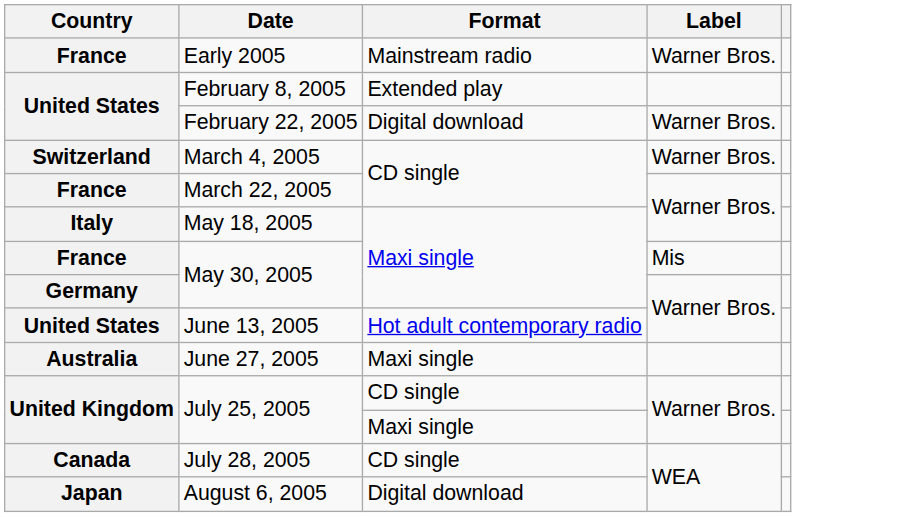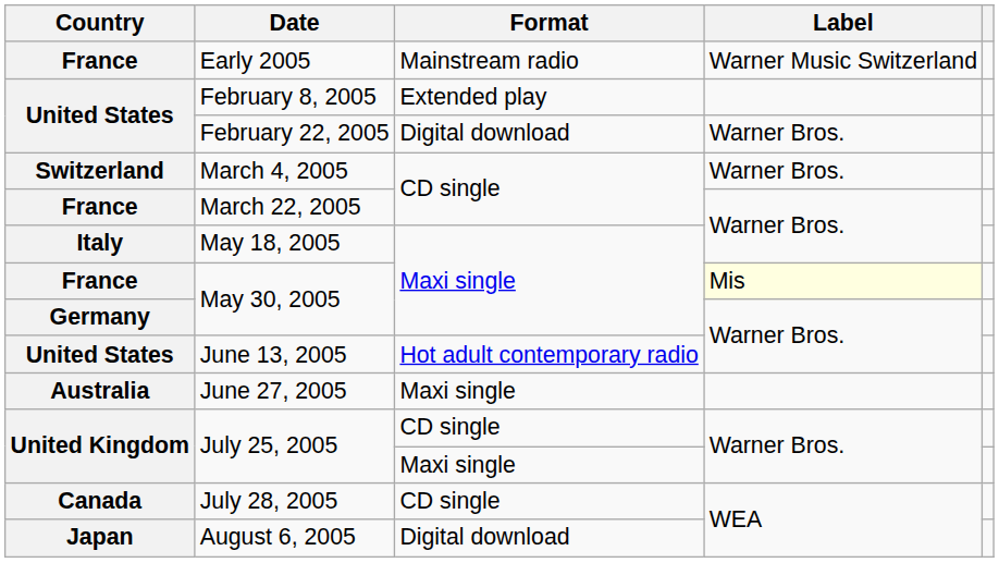 <table class="wikitable plainrowheaders">
 <tr>
 <th scope="col">Country</th>
 <th scope="col">Date</th>
 <th scope="col">Format</th>
 <th scope="col">Label</th>
 <th scope="col"></th>
 </tr>
 <tr>
 <th scope="row">France</th>
 <td>Early 2005</td>
 <td>Mainstream radio</td>
-<td>Warner Bros.</td>
+<td>Warner Music Switzerland</td>
 <td align="center"></td>
 </tr>
 <tr>
 <th scope="row" rowspan="2">United States</th>
 <td>February 8, 2005</td>
 <td>Extended play</td>
 <td></td>
 <td align="center"></td>
 </tr>
 <tr>
 <td>February 22, 2005</td>
 <td>Digital download</td>
 <td>Warner Bros.</td>
 <td align="center"></td>
 </tr>
 <tr>
 <th scope="row">Switzerland</th>
 <td>March 4, 2005</td>
 <td rowspan="2">CD single</td>
 <td>Warner Bros.</td>
 <td align="center"></td>
 </tr>
 <tr>
 <th scope="row">France</th>
 <td>March 22, 2005</td>
 <td rowspan="2">Warner Bros.</td>
 <td align="center"></td>
 </tr>
 <tr>
 <th scope="row">Italy</th>
 <td>May 18, 2005</td>
 <td rowspan="3"><a href='#'>Maxi single</a></td>
 <td align="center"></td>
 </tr>
 <tr>
 <th scope="row">France</th>
 <td rowspan="2">May 30, 2005</td>
-<td>Mis</td>
+<td style="background: lightyellow;">Mis</td>
 <td align="center"></td>
 </tr>
 <tr>
 <th scope="row">Germany</th>
 <td rowspan="2">Warner Bros.</td>
 <td align="center"></td>
 </tr>
 <tr>
 <th scope="row">United States</th>
 <td>June 13, 2005</td>
 <td><a href='#'>Hot adult contemporary radio</a></td>
 <td align="center"></td>
 </tr>
 <tr>
 <th scope="row">Australia</th>
 <td>June 27, 2005</td>
 <td>Maxi single</td>
 <td></td>
 <td align="center"></td>
 </tr>
 <tr>
 <th scope="row" rowspan="2">United Kingdom</th>
 <td rowspan="2">July 25, 2005</td>
 <td>CD single</td>
 <td rowspan="2">Warner Bros.</td>
 <td align="center"></td>
 </tr>
 <tr>
 <td>Maxi single</td>
 <td align="center"></td>
 </tr>
 <tr>
 <th scope="row">Canada</th>
 <td>July 28, 2005</td>
 <td>CD single</td>
 <td rowspan="2">WEA</td>
 <td align="center"></td>
 </tr>
 <tr>
 <th scope="row">Japan</th>
 <td>August 6, 2005</td>
 <td>Digital download</td>
 <td align="center"></td>
 </tr>
 </table>
